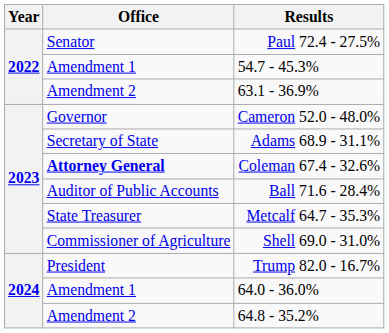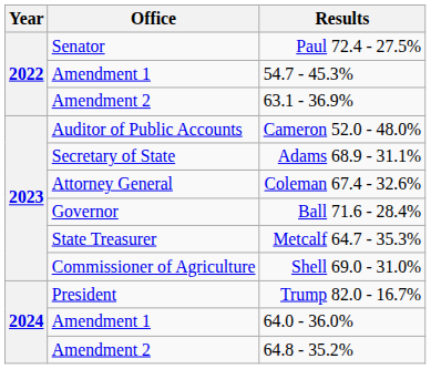 <table class=wikitable>
 <tr>
 <th>Year</th>
 <th>Office</th>
 <th>Results</th>
 </tr>
 <tr>
 <th rowspan=3><a href='#'>2022</a></th>
 <td><a href='#'>Senator</a></td>
 <td align="right" ><a href='#'>Paul</a> 72.4 - 27.5%</td>
 </tr>
 <tr>
 <td><a href='#'>Amendment 1</a></td>
 <td> 54.7 - 45.3%</td>
 </tr>
 <tr>
 <td><a href='#'>Amendment 2</a></td>
 <td> 63.1 - 36.9%</td>
 </tr>
 <tr>
 <th rowspan=6><a href='#'>2023</a></th>
-<td><a href='#'>Governor</a></td>
+<td><a href='#'>Auditor of Public Accounts</a></td>
 <td align="right" ><a href='#'>Cameron</a> 52.0 - 48.0%</td>
 </tr>
 <tr>
 <td><a href='#'>Secretary of State</a></td>
 <td align="right" ><a href='#'>Adams</a> 68.9 - 31.1%</td>
 </tr>
 <tr>
-<td><strong><a href='#'>Attorney General</a></strong></td>
+<td><a href='#'>Attorney General</a></td>
 <td align="right" ><a href='#'>Coleman</a> 67.4 - 32.6%</td>
 </tr>
 <tr>
-<td><a href='#'>Auditor of Public Accounts</a></td>
+<td><a href='#'>Governor</a></td>
 <td align="right" ><a href='#'>Ball</a> 71.6 - 28.4%</td>
 </tr>
 <tr>
 <td><a href='#'>State Treasurer</a></td>
 <td align="right" ><a href='#'>Metcalf</a> 64.7 - 35.3%</td>
 </tr>
 <tr>
 <td><a href='#'>Commissioner of Agriculture</a></td>
 <td align="right" ><a href='#'>Shell</a> 69.0 - 31.0%</td>
 </tr>
 <tr>
 <th rowspan=3><a href='#'>2024</a></th>
 <td><a href='#'>President</a></td>
 <td align="right" ><a href='#'>Trump</a> 82.0 - 16.7%</td>
 </tr>
 <tr>
 <td><a href='#'>Amendment 1</a></td>
 <td> 64.0 - 36.0%</td>
 </tr>
 <tr>
 <td><a href='#'>Amendment 2</a></td>
 <td> 64.8 - 35.2%</td>
 </tr>
 </table>
